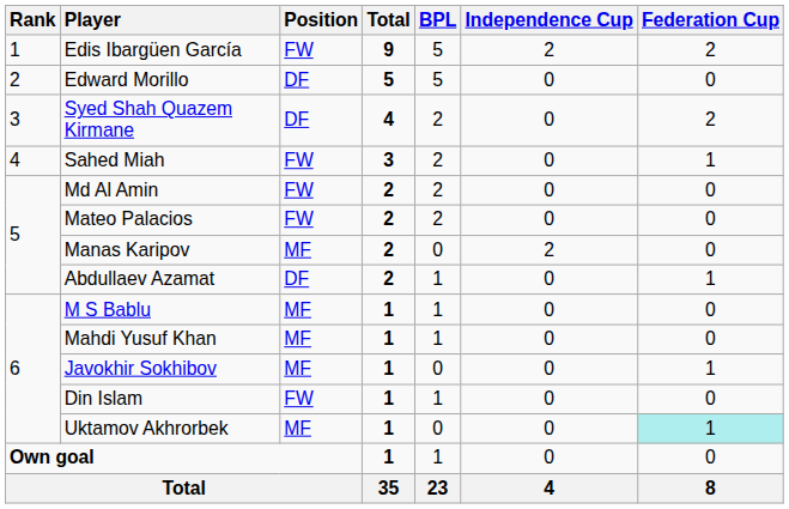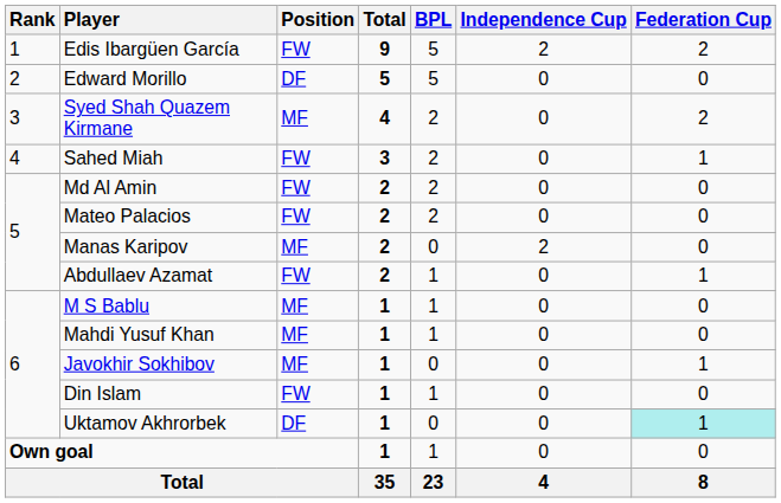 <table class="wikitable">
 <tr>
 <th>Rank</th>
 <th style="width:180px;text-align:left">Player</th>
 <th>Position</th>
 <th>Total</th>
 <th><a href='#'>BPL</a></th>
 <th><a href='#'>Independence Cup</a></th>
 <th><a href='#'>Federation Cup</a></th>
 </tr>
 <tr>
 <td>1</td>
 <td> Edis Ibargüen García</td>
 <td><a href='#'>FW</a></td>
 <td align="center"><strong>9</strong></td>
 <td align="center">5</td>
 <td align="center">2</td>
 <td align="center">2</td>
 </tr>
 <tr>
 <td>2</td>
 <td> Edward Morillo</td>
 <td><a href='#'>DF</a></td>
 <td align="center"><strong>5</strong></td>
 <td align="center">5</td>
 <td align="center">0</td>
 <td align="center">0</td>
 </tr>
 <tr>
 <td>3</td>
 <td> <a href='#'>Syed Shah Quazem Kirmane</a></td>
-<td><a href='#'>DF</a></td>
+<td><a href='#'>MF</a></td>
 <td align="center"><strong>4</strong></td>
 <td align="center">2</td>
 <td align="center">0</td>
 <td align="center">2</td>
 </tr>
 <tr>
 <td>4</td>
 <td> Sahed Miah</td>
 <td><a href='#'>FW</a></td>
 <td align="center"><strong>3</strong></td>
 <td align="center">2</td>
 <td align="center">0</td>
 <td align="center">1</td>
 </tr>
 <tr>
 <td rowspan=4>5</td>
 <td> Md Al Amin</td>
 <td><a href='#'>FW</a></td>
 <td align="center"><strong>2</strong></td>
 <td align="center">2</td>
 <td align="center">0</td>
 <td align="center">0</td>
 </tr>
 <tr>
 <td> Mateo Palacios</td>
 <td><a href='#'>FW</a></td>
 <td align="center"><strong>2</strong></td>
 <td align="center">2</td>
 <td align="center">0</td>
 <td align="center">0</td>
 </tr>
 <tr>
 <td> Manas Karipov</td>
 <td><a href='#'>MF</a></td>
 <td align="center"><strong>2</strong></td>
 <td align="center">0</td>
 <td align="center">2</td>
 <td align="center">0</td>
 </tr>
 <tr>
 <td> Abdullaev Azamat</td>
-<td><a href='#'>DF</a></td>
+<td><a href='#'>FW</a></td>
 <td align="center"><strong>2</strong></td>
 <td align="center">1</td>
 <td align="center">0</td>
 <td align="center">1</td>
 </tr>
 <tr>
 <td rowspan=5>6</td>
 <td> <a href='#'>M S Bablu</a></td>
 <td><a href='#'>MF</a></td>
 <td align="center"><strong>1</strong></td>
 <td align="center">1</td>
 <td align="center">0</td>
 <td align="center">0</td>
 </tr>
 <tr>
 <td> Mahdi Yusuf Khan</td>
 <td><a href='#'>MF</a></td>
 <td align="center"><strong>1</strong></td>
 <td align="center">1</td>
 <td align="center">0</td>
 <td align="center">0</td>
 </tr>
 <tr>
 <td> <a href='#'>Javokhir Sokhibov</a></td>
 <td><a href='#'>MF</a></td>
 <td align="center"><strong>1</strong></td>
 <td align="center">0</td>
 <td align="center">0</td>
 <td align="center">1</td>
 </tr>
 <tr>
 <td> Din Islam</td>
 <td><a href='#'>FW</a></td>
 <td align="center"><strong>1</strong></td>
 <td align="center">1</td>
 <td align="center">0</td>
 <td align="center">0</td>
 </tr>
 <tr>
 <td> Uktamov Akhrorbek</td>
-<td><a href='#'>MF</a></td>
+<td><a href='#'>DF</a></td>
 <td align="center"><strong>1</strong></td>
 <td align="center">0</td>
 <td align="center">0</td>
 <td align="center" style="background: paleturquoise;">1</td>
 </tr>
 <tr>
 <td colspan=3><strong>Own goal</strong></td>
 <td align="center"><strong>1</strong></td>
 <td align="center">1</td>
 <td align="center">0</td>
 <td align="center">0</td>
 </tr>
 <tr>
 <th colspan="3" align="center">Total</th>
 <th align="center">35</th>
 <th align="center">23</th>
 <th align="center">4</th>
 <th align="center">8</th>
 </tr>
 </table>
